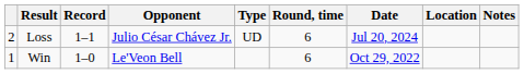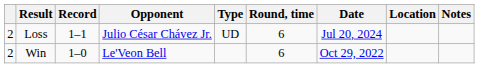 <table class="wikitable" style="text-align:center">
 <tr>
 <th></th>
 <th>Result</th>
 <th>Record</th>
 <th>Opponent</th>
 <th>Type</th>
 <th>Round, time</th>
 <th>Date</th>
 <th>Location</th>
 <th>Notes</th>
 </tr>
 <tr>
 <td>2</td>
 <td>Loss</td>
 <td>1–1</td>
 <td style="text-align:left;"><a href='#'>Julio César Chávez Jr.</a></td>
 <td>UD</td>
 <td>6</td>
 <td><a href='#'>Jul 20, 2024</a></td>
 <td style="text-align:left;"></td>
 <td></td>
 </tr>
 <tr>
-<td>1</td>
+<td>2</td>
 <td>Win</td>
 <td>1–0</td>
 <td style="text-align:left;"><a href='#'>Le'Veon Bell</a></td>
 <td></td>
 <td>6</td>
 <td><a href='#'>Oct 29, 2022</a></td>
 <td style="text-align:left;"></td>
 <td></td>
 </tr>
 </table>
